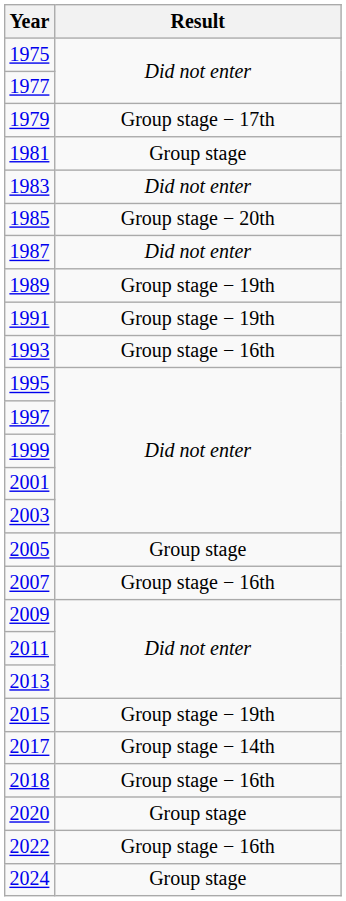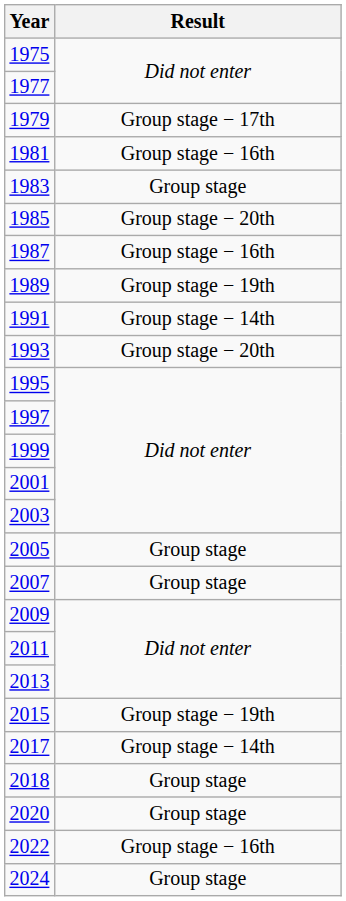 <table class="wikitable" style="text-align: center; font-size:90%">
 <tr>
 <th>Year</th>
 <th style="width:200px">Result</th>
 </tr>
 <tr>
 <td> <a href='#'>1975</a></td>
 <td rowspan="2"><em>Did not enter</em></td>
 </tr>
 <tr>
 <td> <a href='#'>1977</a></td>
 </tr>
 <tr>
 <td> <a href='#'>1979</a></td>
 <td>Group stage − 17th</td>
 </tr>
 <tr>
 <td> <a href='#'>1981</a></td>
-<td>Group stage</td>
+<td>Group stage − 16th</td>
 </tr>
 <tr>
 <td> <a href='#'>1983</a></td>
-<td><em>Did not enter</em></td>
+<td>Group stage</td>
 </tr>
 <tr>
 <td> <a href='#'>1985</a></td>
 <td>Group stage − 20th</td>
 </tr>
 <tr>
 <td> <a href='#'>1987</a></td>
-<td><em>Did not enter</em></td>
+<td>Group stage − 16th</td>
 </tr>
 <tr>
 <td> <a href='#'>1989</a></td>
 <td>Group stage − 19th</td>
 </tr>
 <tr>
 <td> <a href='#'>1991</a></td>
-<td>Group stage − 19th</td>
+<td>Group stage − 14th</td>
 </tr>
 <tr>
 <td> <a href='#'>1993</a></td>
-<td>Group stage − 16th</td>
+<td>Group stage − 20th</td>
 </tr>
 <tr>
 <td> <a href='#'>1995</a></td>
 <td rowspan="5"><em>Did not enter</em></td>
 </tr>
 <tr>
 <td> <a href='#'>1997</a></td>
 </tr>
 <tr>
 <td> <a href='#'>1999</a></td>
 </tr>
 <tr>
 <td> <a href='#'>2001</a></td>
 </tr>
 <tr>
 <td> <a href='#'>2003</a></td>
 </tr>
 <tr>
 <td> <a href='#'>2005</a></td>
 <td>Group stage</td>
 </tr>
 <tr>
 <td> <a href='#'>2007</a></td>
-<td>Group stage − 16th</td>
+<td>Group stage</td>
 </tr>
 <tr>
 <td> <a href='#'>2009</a></td>
 <td rowspan="3"><em>Did not enter</em></td>
 </tr>
 <tr>
 <td> <a href='#'>2011</a></td>
 </tr>
 <tr>
 <td> <a href='#'>2013</a></td>
 </tr>
 <tr>
 <td> <a href='#'>2015</a></td>
 <td>Group stage − 19th</td>
 </tr>
 <tr>
 <td> <a href='#'>2017</a></td>
 <td>Group stage − 14th</td>
 </tr>
 <tr>
 <td> <a href='#'>2018</a></td>
-<td>Group stage − 16th</td>
+<td>Group stage</td>
 </tr>
 <tr>
 <td> <a href='#'>2020</a></td>
 <td>Group stage</td>
 </tr>
 <tr>
 <td> <a href='#'>2022</a></td>
 <td>Group stage − 16th</td>
 </tr>
 <tr>
 <td> <a href='#'>2024</a></td>
 <td>Group stage</td>
 </tr>
 </table>
